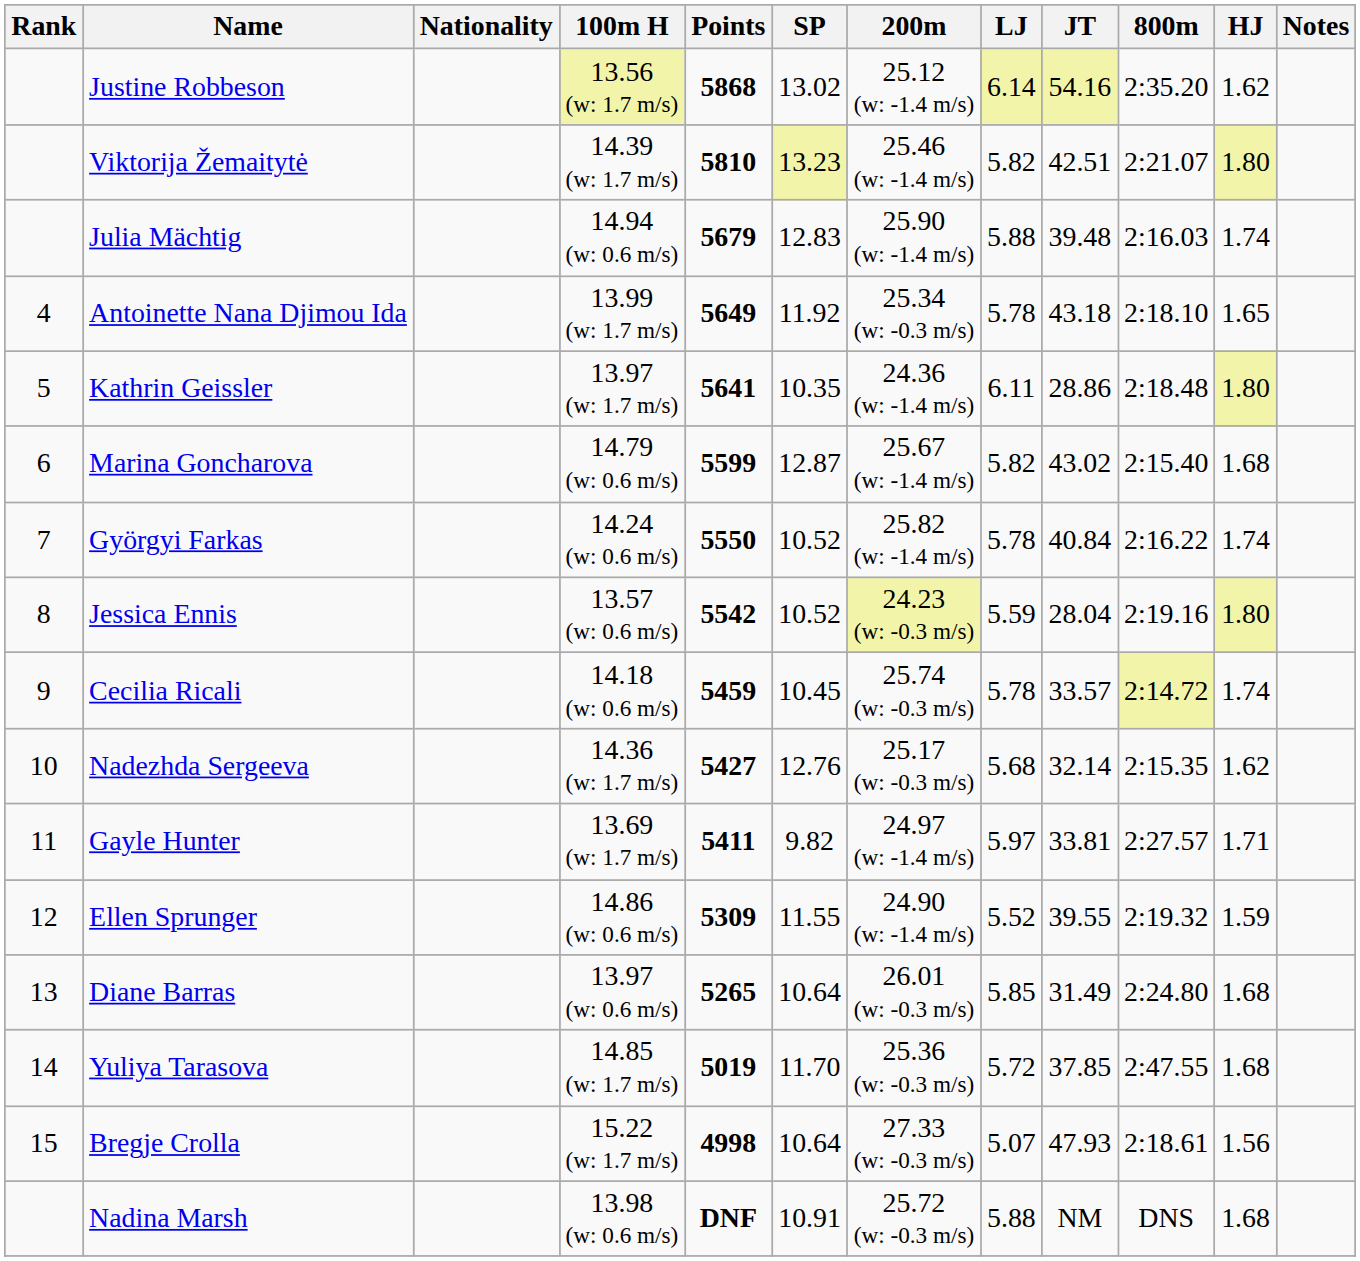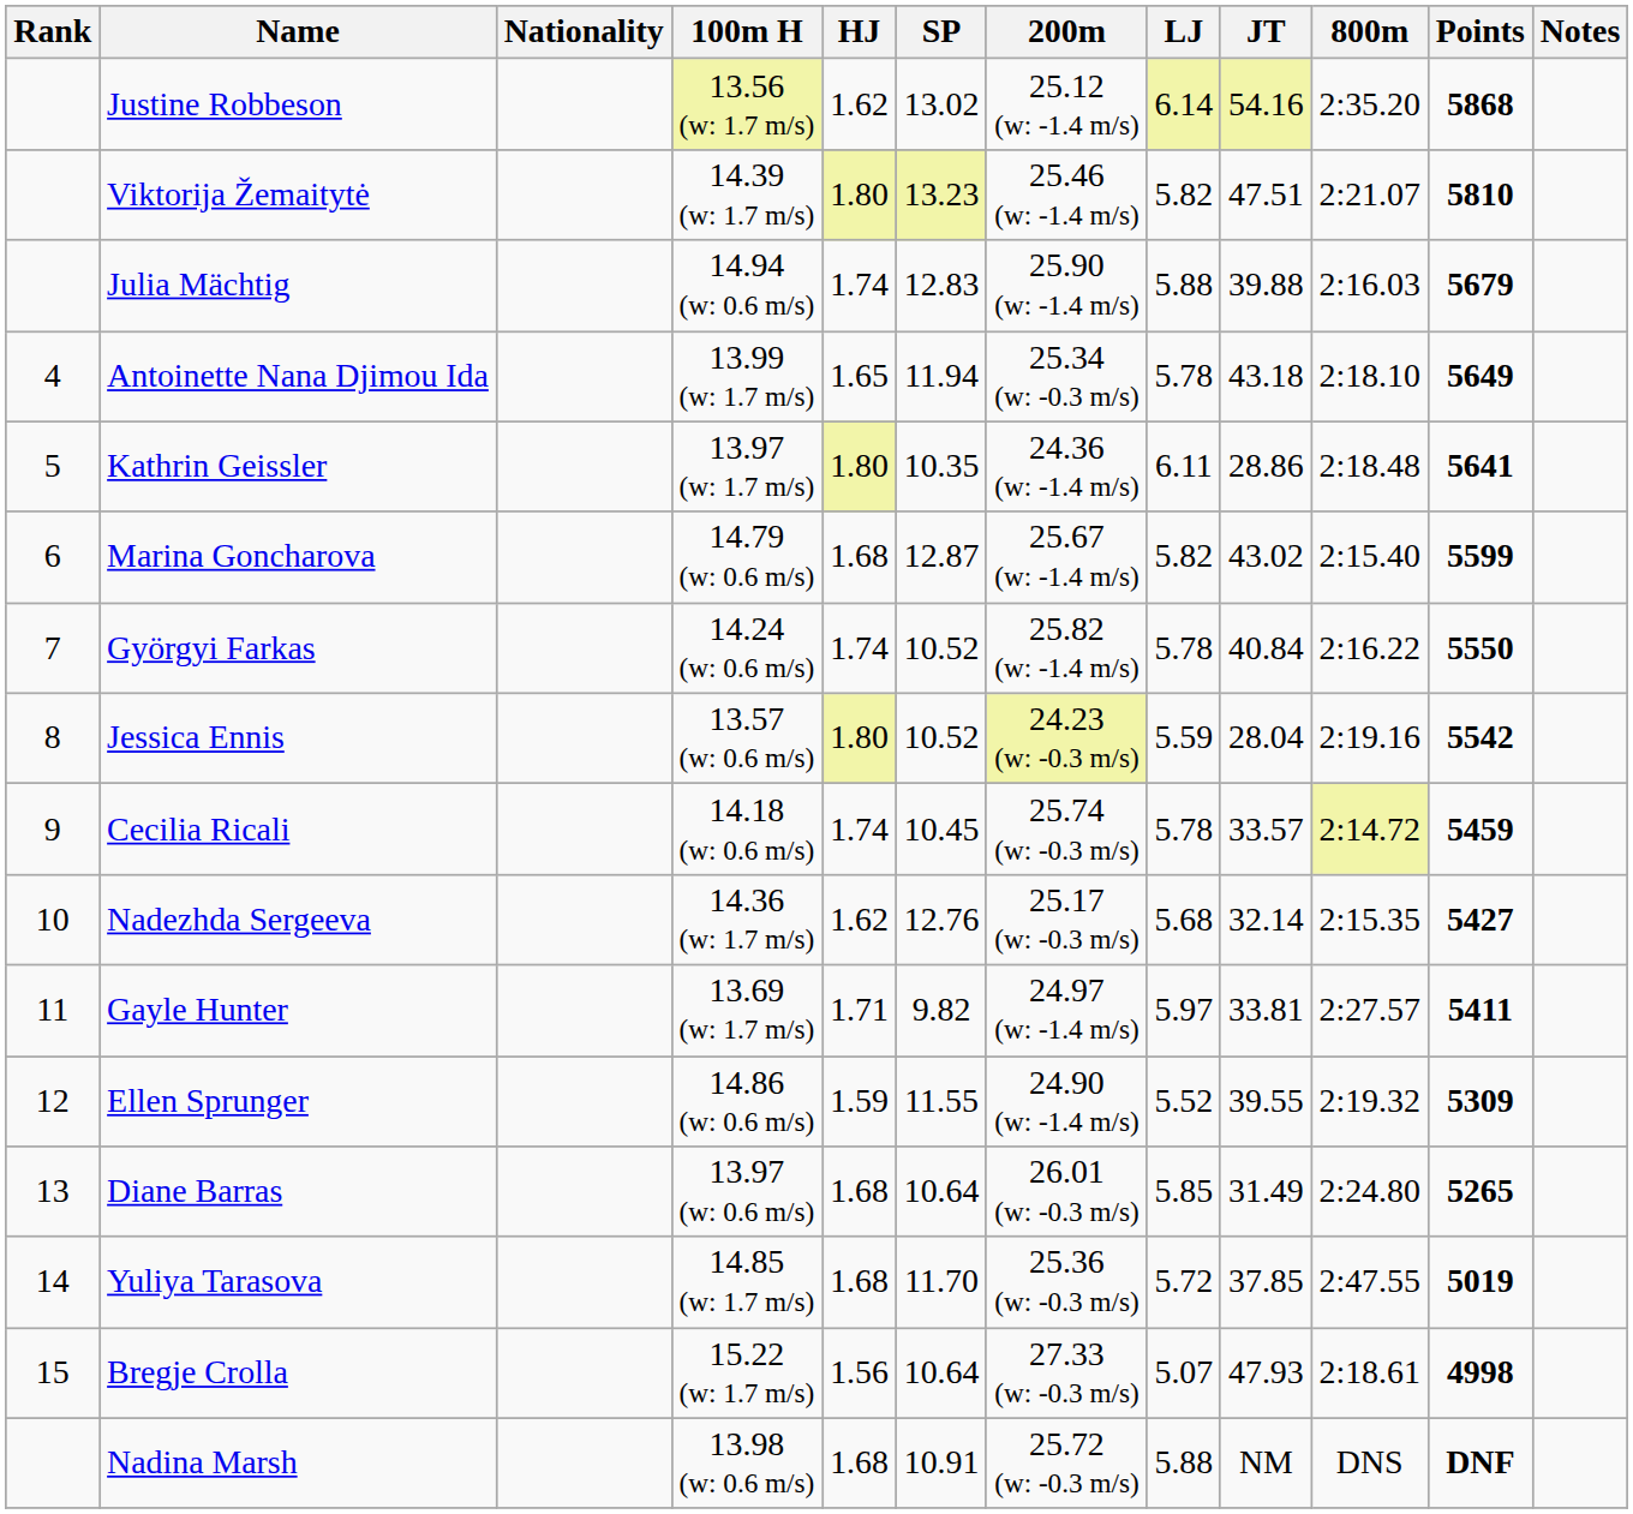 <table class="wikitable sortable" style="text-align:center">
 <tr>
 <th>Rank</th>
 <th>Name</th>
 <th>Nationality</th>
 <th>100m H</th>
-<th>Points</th>
+<th>HJ</th>
 <th>SP</th>
 <th>200m</th>
 <th>LJ</th>
 <th>JT</th>
 <th>800m</th>
-<th>HJ</th>
+<th>Points</th>
 <th>Notes</th>
 </tr>
 <tr>
 <td></td>
 <td align=left><a href='#'>Justine Robbeson</a></td>
 <td align=left></td>
 <td bgcolor=#F2F5A9>13.56<br><small>(w: 1.7 m/s)</small></td>
-<td><strong>5868</strong></td>
+<td>1.62</td>
 <td>13.02</td>
 <td>25.12<br><small>(w: -1.4 m/s)</small></td>
 <td bgcolor=#F2F5A9>6.14</td>
 <td bgcolor=#F2F5A9>54.16</td>
 <td>2:35.20</td>
-<td>1.62</td>
+<td><strong>5868</strong></td>
 <td></td>
 </tr>
 <tr>
 <td></td>
 <td align=left><a href='#'>Viktorija Žemaitytė</a></td>
 <td align=left></td>
 <td>14.39<br><small>(w: 1.7 m/s)</small></td>
-<td><strong>5810</strong></td>
+<td bgcolor=#F2F5A9>1.80</td>
 <td bgcolor=#F2F5A9>13.23</td>
 <td>25.46<br><small>(w: -1.4 m/s)</small></td>
 <td>5.82</td>
-<td>42.51</td>
+<td>47.51</td>
 <td>2:21.07</td>
-<td bgcolor=#F2F5A9>1.80</td>
+<td><strong>5810</strong></td>
 <td></td>
 </tr>
 <tr>
 <td></td>
 <td align=left><a href='#'>Julia Mächtig</a></td>
 <td align=left></td>
 <td>14.94<br><small>(w: 0.6 m/s)</small></td>
-<td><strong>5679</strong></td>
+<td>1.74</td>
 <td>12.83</td>
 <td>25.90<br><small>(w: -1.4 m/s)</small></td>
 <td>5.88</td>
-<td>39.48</td>
+<td>39.88</td>
 <td>2:16.03</td>
-<td>1.74</td>
+<td><strong>5679</strong></td>
 <td></td>
 </tr>
 <tr>
 <td>4</td>
 <td align=left><a href='#'>Antoinette Nana Djimou Ida</a></td>
 <td align=left></td>
 <td>13.99<br><small>(w: 1.7 m/s)</small></td>
-<td><strong>5649</strong></td>
-<td>11.92</td>
+<td>1.65</td>
+<td>11.94</td>
 <td>25.34<br><small>(w: -0.3 m/s)</small></td>
 <td>5.78</td>
 <td>43.18</td>
 <td>2:18.10</td>
-<td>1.65</td>
+<td><strong>5649</strong></td>
 <td></td>
 </tr>
 <tr>
 <td>5</td>
 <td align=left><a href='#'>Kathrin Geissler</a></td>
 <td align=left></td>
 <td>13.97<br><small>(w: 1.7 m/s)</small></td>
-<td><strong>5641</strong></td>
+<td bgcolor=#F2F5A9>1.80</td>
 <td>10.35</td>
 <td>24.36<br><small>(w: -1.4 m/s)</small></td>
 <td>6.11</td>
 <td>28.86</td>
 <td>2:18.48</td>
-<td bgcolor=#F2F5A9>1.80</td>
+<td><strong>5641</strong></td>
 <td></td>
 </tr>
 <tr>
 <td>6</td>
 <td align=left><a href='#'>Marina Goncharova</a></td>
 <td align=left></td>
 <td>14.79<br><small>(w: 0.6 m/s)</small></td>
-<td><strong>5599</strong></td>
+<td>1.68</td>
 <td>12.87</td>
 <td>25.67<br><small>(w: -1.4 m/s)</small></td>
 <td>5.82</td>
 <td>43.02</td>
 <td>2:15.40</td>
-<td>1.68</td>
+<td><strong>5599</strong></td>
 <td></td>
 </tr>
 <tr>
 <td>7</td>
 <td align=left><a href='#'>Györgyi Farkas</a></td>
 <td align=left></td>
 <td>14.24<br><small>(w: 0.6 m/s)</small></td>
-<td><strong>5550</strong></td>
+<td>1.74</td>
 <td>10.52</td>
 <td>25.82<br><small>(w: -1.4 m/s)</small></td>
 <td>5.78</td>
 <td>40.84</td>
 <td>2:16.22</td>
-<td>1.74</td>
+<td><strong>5550</strong></td>
 <td></td>
 </tr>
 <tr>
 <td>8</td>
 <td align=left><a href='#'>Jessica Ennis</a></td>
 <td align=left></td>
 <td>13.57<br><small>(w: 0.6 m/s)</small></td>
-<td><strong>5542</strong></td>
+<td bgcolor=#F2F5A9>1.80</td>
 <td>10.52</td>
 <td bgcolor=#F2F5A9>24.23<br><small>(w: -0.3 m/s)</small></td>
 <td>5.59</td>
 <td>28.04</td>
 <td>2:19.16</td>
-<td bgcolor=#F2F5A9>1.80</td>
+<td><strong>5542</strong></td>
 <td></td>
 </tr>
 <tr>
 <td>9</td>
 <td align=left><a href='#'>Cecilia Ricali</a></td>
 <td align=left></td>
 <td>14.18<br><small>(w: 0.6 m/s)</small></td>
-<td><strong>5459</strong></td>
+<td>1.74</td>
 <td>10.45</td>
 <td>25.74<br><small>(w: -0.3 m/s)</small></td>
 <td>5.78</td>
 <td>33.57</td>
 <td bgcolor=#F2F5A9>2:14.72</td>
-<td>1.74</td>
+<td><strong>5459</strong></td>
 <td></td>
 </tr>
 <tr>
 <td>10</td>
 <td align=left><a href='#'>Nadezhda Sergeeva</a></td>
 <td align=left></td>
 <td>14.36<br><small>(w: 1.7 m/s)</small></td>
-<td><strong>5427</strong></td>
+<td>1.62</td>
 <td>12.76</td>
 <td>25.17<br><small>(w: -0.3 m/s)</small></td>
 <td>5.68</td>
 <td>32.14</td>
 <td>2:15.35</td>
-<td>1.62</td>
+<td><strong>5427</strong></td>
 <td></td>
 </tr>
 <tr>
 <td>11</td>
 <td align=left><a href='#'>Gayle Hunter</a></td>
 <td align=left></td>
 <td>13.69<br><small>(w: 1.7 m/s)</small></td>
-<td><strong>5411</strong></td>
+<td>1.71</td>
 <td>9.82</td>
 <td>24.97<br><small>(w: -1.4 m/s)</small></td>
 <td>5.97</td>
 <td>33.81</td>
 <td>2:27.57</td>
-<td>1.71</td>
+<td><strong>5411</strong></td>
 <td></td>
 </tr>
 <tr>
 <td>12</td>
 <td align=left><a href='#'>Ellen Sprunger</a></td>
 <td align=left></td>
 <td>14.86<br><small>(w: 0.6 m/s)</small></td>
-<td><strong>5309</strong></td>
+<td>1.59</td>
 <td>11.55</td>
 <td>24.90<br><small>(w: -1.4 m/s)</small></td>
 <td>5.52</td>
 <td>39.55</td>
 <td>2:19.32</td>
-<td>1.59</td>
+<td><strong>5309</strong></td>
 <td></td>
 </tr>
 <tr>
 <td>13</td>
 <td align=left><a href='#'>Diane Barras</a></td>
 <td align=left></td>
 <td>13.97<br><small>(w: 0.6 m/s)</small></td>
-<td><strong>5265</strong></td>
+<td>1.68</td>
 <td>10.64</td>
 <td>26.01<br><small>(w: -0.3 m/s)</small></td>
 <td>5.85</td>
 <td>31.49</td>
 <td>2:24.80</td>
-<td>1.68</td>
+<td><strong>5265</strong></td>
 <td></td>
 </tr>
 <tr>
 <td>14</td>
 <td align=left><a href='#'>Yuliya Tarasova</a></td>
 <td align=left></td>
 <td>14.85<br><small>(w: 1.7 m/s)</small></td>
-<td><strong>5019</strong></td>
+<td>1.68</td>
 <td>11.70</td>
 <td>25.36<br><small>(w: -0.3 m/s)</small></td>
 <td>5.72</td>
 <td>37.85</td>
 <td>2:47.55</td>
-<td>1.68</td>
+<td><strong>5019</strong></td>
 <td></td>
 </tr>
 <tr>
 <td>15</td>
 <td align=left><a href='#'>Bregje Crolla</a></td>
 <td align=left></td>
 <td>15.22<br><small>(w: 1.7 m/s)</small></td>
-<td><strong>4998</strong></td>
+<td>1.56</td>
 <td>10.64</td>
 <td>27.33<br><small>(w: -0.3 m/s)</small></td>
 <td>5.07</td>
 <td>47.93</td>
 <td>2:18.61</td>
-<td>1.56</td>
+<td><strong>4998</strong></td>
 <td></td>
 </tr>
 <tr>
 <td></td>
 <td align=left><a href='#'>Nadina Marsh</a></td>
 <td align=left></td>
 <td>13.98<br><small>(w: 0.6 m/s)</small></td>
-<td><strong>DNF</strong></td>
+<td>1.68</td>
 <td>10.91</td>
 <td>25.72<br><small>(w: -0.3 m/s)</small></td>
 <td>5.88</td>
 <td>NM</td>
 <td>DNS</td>
-<td>1.68</td>
+<td><strong>DNF</strong></td>
 <td></td>
 </tr>
 </table>
